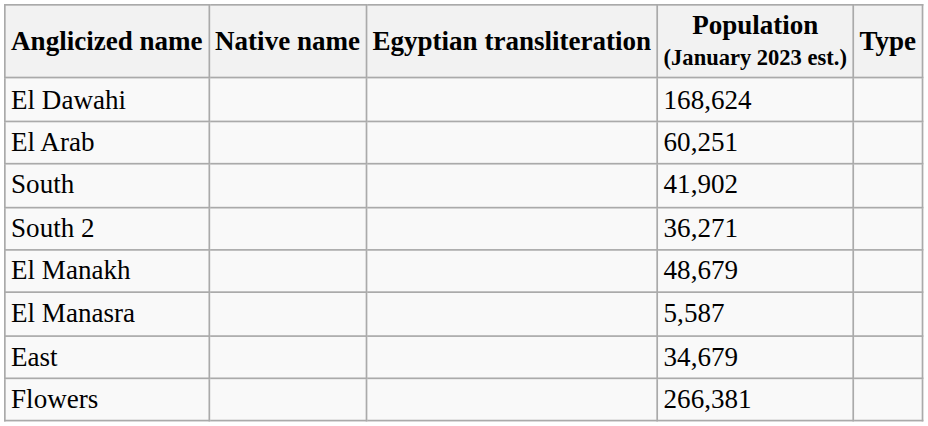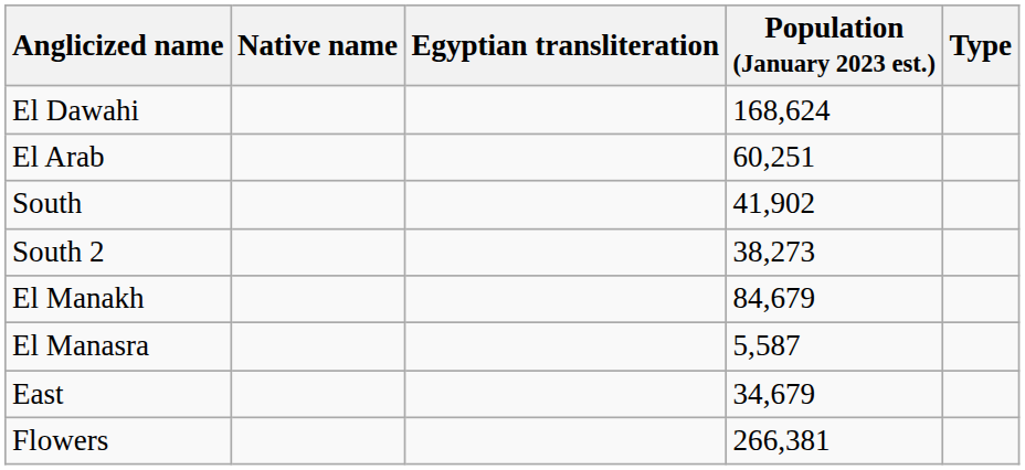 <table class="wikitable sortable">
 <tr>
 <th>Anglicized name</th>
 <th>Native name</th>
 <th>Egyptian transliteration</th>
 <th>Population<br><small>(January 2023 est.)</small></th>
 <th>Type</th>
 </tr>
 <tr>
 <td>El Dawahi</td>
 <td></td>
 <td></td>
 <td>168,624</td>
 <td></td>
 </tr>
 <tr>
 <td>El Arab</td>
 <td></td>
 <td></td>
 <td>60,251</td>
 <td></td>
 </tr>
 <tr>
 <td>South</td>
 <td></td>
 <td></td>
 <td>41,902</td>
 <td></td>
 </tr>
 <tr>
 <td>South 2</td>
 <td></td>
 <td></td>
-<td>36,271</td>
+<td>38,273</td>
 <td></td>
 </tr>
 <tr>
 <td>El Manakh</td>
 <td></td>
 <td></td>
-<td>48,679</td>
+<td>84,679</td>
 <td></td>
 </tr>
 <tr>
 <td>El Manasra</td>
 <td></td>
 <td></td>
 <td>5,587</td>
 <td></td>
 </tr>
 <tr>
 <td>East</td>
 <td></td>
 <td></td>
 <td>34,679</td>
 <td></td>
 </tr>
 <tr>
 <td>Flowers</td>
 <td></td>
 <td></td>
 <td>266,381</td>
 <td></td>
 </tr>
 </table>
